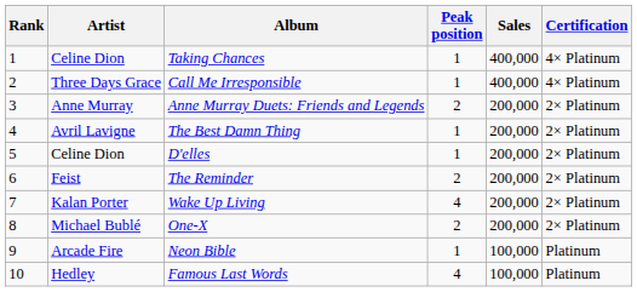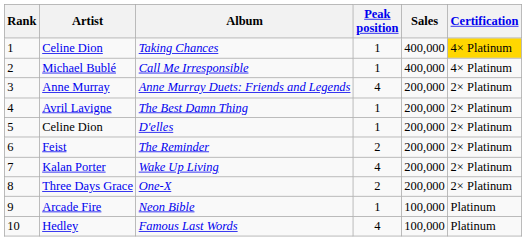 <table class="wikitable sortable">
 <tr>
 <th>Rank</th>
 <th>Artist</th>
 <th>Album</th>
 <th><a href='#'>Peak<br>position</a></th>
 <th>Sales</th>
 <th><a href='#'>Certification</a></th>
 </tr>
 <tr>
 <td>1</td>
 <td><a href='#'>Celine Dion</a></td>
 <td><em><a href='#'>Taking Chances</a></em></td>
 <td style="text-align:center;">1</td>
 <td>400,000</td>
-<td>4× Platinum</td>
+<td style="background: gold;">4× Platinum</td>
 </tr>
 <tr>
 <td>2</td>
-<td><a href='#'>Three Days Grace</a></td>
+<td><a href='#'>Michael Bublé</a></td>
 <td><em><a href='#'>Call Me Irresponsible</a></em></td>
 <td style="text-align:center;">1</td>
 <td>400,000</td>
 <td>4× Platinum</td>
 </tr>
 <tr>
 <td>3</td>
 <td><a href='#'>Anne Murray</a></td>
 <td><em><a href='#'>Anne Murray Duets: Friends and Legends</a></em></td>
-<td style="text-align:center;">2</td>
+<td style="text-align:center;">4</td>
 <td>200,000</td>
 <td>2× Platinum</td>
 </tr>
 <tr>
 <td>4</td>
 <td><a href='#'>Avril Lavigne</a></td>
 <td><em><a href='#'>The Best Damn Thing</a></em></td>
 <td style="text-align:center;">1</td>
 <td>200,000</td>
 <td>2× Platinum</td>
 </tr>
 <tr>
 <td>5</td>
 <td>Celine Dion</td>
 <td><em><a href='#'>D'elles</a></em></td>
 <td style="text-align:center;">1</td>
 <td>200,000</td>
 <td>2× Platinum</td>
 </tr>
 <tr>
 <td>6</td>
 <td><a href='#'>Feist</a></td>
 <td><em><a href='#'>The Reminder</a></em></td>
 <td style="text-align:center;">2</td>
 <td>200,000</td>
 <td>2× Platinum</td>
 </tr>
 <tr>
 <td>7</td>
 <td><a href='#'>Kalan Porter</a></td>
 <td><em><a href='#'>Wake Up Living</a></em></td>
 <td style="text-align:center;">4</td>
 <td>200,000</td>
 <td>2× Platinum</td>
 </tr>
 <tr>
 <td>8</td>
-<td><a href='#'>Michael Bublé</a></td>
+<td><a href='#'>Three Days Grace</a></td>
 <td><em><a href='#'>One-X</a></em></td>
 <td style="text-align:center;">2</td>
 <td>200,000</td>
 <td>2× Platinum</td>
 </tr>
 <tr>
 <td>9</td>
 <td><a href='#'>Arcade Fire</a></td>
 <td><em><a href='#'>Neon Bible</a></em></td>
 <td style="text-align:center;">1</td>
 <td>100,000</td>
 <td>Platinum</td>
 </tr>
 <tr>
 <td>10</td>
 <td><a href='#'>Hedley</a></td>
 <td><em><a href='#'>Famous Last Words</a></em></td>
 <td style="text-align:center;">4</td>
 <td>100,000</td>
 <td>Platinum</td>
 </tr>
 </table>
